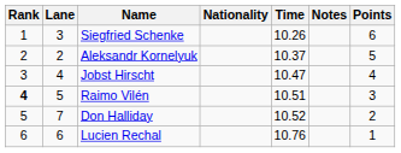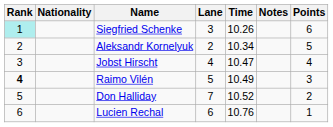 <table class="wikitable sortable" style="text-align:center">
 <tr>
 <th>Rank</th>
+<th>Nationality</th>
+<th>Name</th>
 <th>Lane</th>
-<th>Name</th>
-<th>Nationality</th>
 <th>Time</th>
 <th>Notes</th>
 <th>Points</th>
 </tr>
 <tr>
-<td>1</td>
+<td style="background: paleturquoise;">1</td>
+<td align=left></td>
+<td align=left><a href='#'>Siegfried Schenke</a></td>
 <td>3</td>
-<td align=left><a href='#'>Siegfried Schenke</a></td>
-<td align=left></td>
 <td>10.26</td>
 <td></td>
 <td>6</td>
 </tr>
 <tr>
 <td>2</td>
+<td align=left></td>
+<td align=left><a href='#'>Aleksandr Kornelyuk</a></td>
 <td>2</td>
-<td align=left><a href='#'>Aleksandr Kornelyuk</a></td>
-<td align=left></td>
-<td>10.37</td>
+<td>10.34</td>
 <td></td>
 <td>5</td>
 </tr>
 <tr>
 <td>3</td>
+<td align=left></td>
+<td align=left><a href='#'>Jobst Hirscht</a></td>
 <td>4</td>
-<td align=left><a href='#'>Jobst Hirscht</a></td>
-<td align=left></td>
 <td>10.47</td>
 <td></td>
 <td>4</td>
 </tr>
 <tr>
 <td><strong>4</strong></td>
+<td align=left></td>
+<td align=left><a href='#'>Raimo Vilén</a></td>
 <td>5</td>
-<td align=left><a href='#'>Raimo Vilén</a></td>
-<td align=left></td>
-<td>10.51</td>
+<td>10.49</td>
 <td></td>
 <td>3</td>
 </tr>
 <tr>
 <td>5</td>
+<td align=left></td>
+<td align=left><a href='#'>Don Halliday</a></td>
 <td>7</td>
-<td align=left><a href='#'>Don Halliday</a></td>
-<td align=left></td>
 <td>10.52</td>
 <td></td>
 <td>2</td>
 </tr>
 <tr>
 <td>6</td>
+<td align=left></td>
+<td align=left><a href='#'>Lucien Rechal</a></td>
 <td>6</td>
-<td align=left><a href='#'>Lucien Rechal</a></td>
-<td align=left></td>
 <td>10.76</td>
 <td></td>
 <td>1</td>
 </tr>
 </table>
